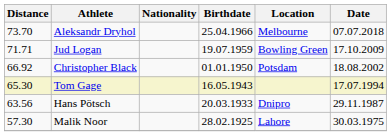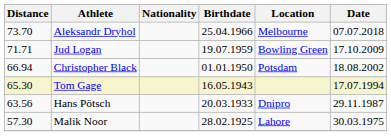 <table class="wikitable">
 <tr>
 <th>Distance</th>
 <th>Athlete</th>
 <th>Nationality</th>
 <th>Birthdate</th>
 <th>Location</th>
 <th>Date</th>
 </tr>
 <tr>
 <td>73.70</td>
 <td><a href='#'>Aleksandr Dryhol</a></td>
 <td></td>
 <td>25.04.1966</td>
 <td><a href='#'>Melbourne</a></td>
 <td>07.07.2018</td>
 </tr>
 <tr>
 <td>71.71</td>
 <td><a href='#'>Jud Logan</a></td>
 <td></td>
 <td>19.07.1959</td>
 <td><a href='#'>Bowling Green</a></td>
 <td>17.10.2009</td>
 </tr>
 <tr>
-<td>66.92</td>
+<td>66.94</td>
 <td><a href='#'>Christopher Black</a></td>
 <td></td>
 <td>01.01.1950</td>
 <td><a href='#'>Potsdam</a></td>
 <td>18.08.2002</td>
 </tr>
 <tr bgcolor="#f6F5CE">
 <td>65.30</td>
 <td><a href='#'>Tom Gage</a></td>
 <td></td>
 <td>16.05.1943</td>
 <td></td>
 <td>17.07.1994</td>
 </tr>
 <tr>
 <td>63.56</td>
 <td>Hans Pötsch</td>
 <td></td>
 <td>20.03.1933</td>
 <td><a href='#'>Dnipro</a></td>
 <td>29.11.1987</td>
 </tr>
 <tr>
 <td>57.30</td>
 <td>Malik Noor</td>
 <td></td>
 <td>28.02.1925</td>
 <td><a href='#'>Lahore</a></td>
 <td>30.03.1975</td>
 </tr>
 <tr>
 </tr>
 </table>
